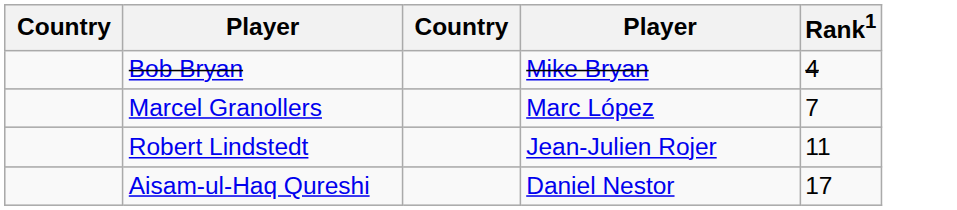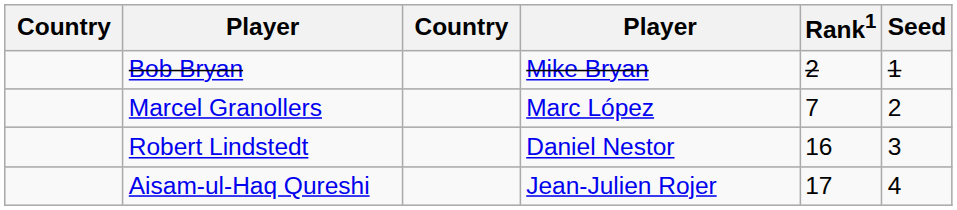 <table class="sortable wikitable">
 <tr>
 <th width="70">Country</th>
 <th width="175">Player</th>
 <th width="70">Country</th>
 <th width="175">Player</th>
 <th>Rank<sup>1</sup></th>
+<th>Seed</th>
 </tr>
 <tr>
 <td><s></s></td>
 <td><s><a href='#'>Bob Bryan</a></s></td>
 <td><s></s></td>
 <td><s><a href='#'>Mike Bryan</a></s></td>
-<td><s>4</s></td>
+<td><s>2</s></td>
+<td><s>1</s></td>
 </tr>
 <tr>
 <td></td>
 <td><a href='#'>Marcel Granollers</a></td>
 <td></td>
 <td><a href='#'>Marc López</a></td>
 <td>7</td>
+<td>2</td>
 </tr>
 <tr>
 <td></td>
 <td><a href='#'>Robert Lindstedt</a></td>
 <td></td>
-<td><a href='#'>Jean-Julien Rojer</a></td>
-<td>11</td>
+<td><a href='#'>Daniel Nestor</a></td>
+<td>16</td>
+<td>3</td>
 </tr>
 <tr>
 <td></td>
 <td><a href='#'>Aisam-ul-Haq Qureshi</a></td>
 <td></td>
-<td><a href='#'>Daniel Nestor</a></td>
+<td><a href='#'>Jean-Julien Rojer</a></td>
 <td>17</td>
+<td>4</td>
 </tr>
 </table>
